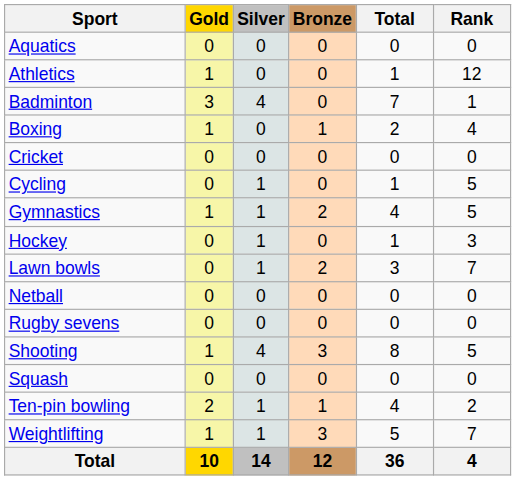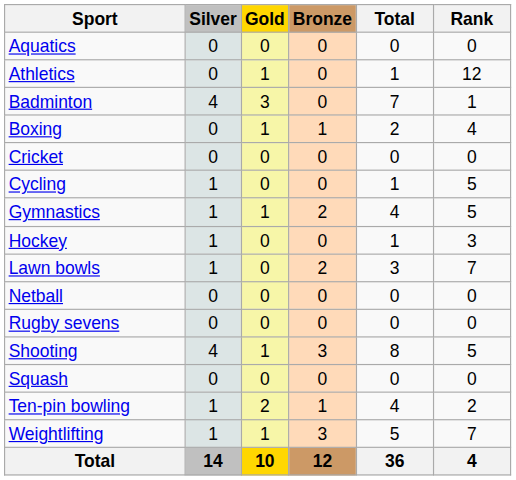 <table class="wikitable sortable" style="text-align:center; font-size:95%">
 <tr>
 <th width=150>Sport</th>
+<th style="background-color:silver; width=60;">Silver</th>
 <th style="background-color:gold; width=60;">Gold</th>
-<th style="background-color:silver; width=60;">Silver</th>
 <th style="background-color:#cc9966; width=60;">Bronze</th>
 <th width=60>Total</th>
 <th width=60>Rank</th>
 </tr>
 <tr>
 <td align=left> <a href='#'>Aquatics</a></td>
+<td bgcolor=#dce5e5>0</td>
 <td bgcolor=#f7f6a8>0</td>
-<td bgcolor=#dce5e5>0</td>
 <td bgcolor=#ffdab9>0</td>
 <td>0</td>
 <td>0</td>
 </tr>
 <tr>
 <td align=left> <a href='#'>Athletics</a></td>
+<td bgcolor=#dce5e5>0</td>
 <td bgcolor=#f7f6a8>1</td>
-<td bgcolor=#dce5e5>0</td>
 <td bgcolor=#ffdab9>0</td>
 <td>1</td>
 <td>12</td>
 </tr>
 <tr>
 <td align=left> <a href='#'>Badminton</a></td>
+<td bgcolor=#dce5e5>4</td>
 <td bgcolor=#f7f6a8>3</td>
-<td bgcolor=#dce5e5>4</td>
 <td bgcolor=#ffdab9>0</td>
 <td>7</td>
 <td>1</td>
 </tr>
 <tr>
 <td align=left> <a href='#'>Boxing</a></td>
+<td bgcolor=#dce5e5>0</td>
 <td bgcolor=#f7f6a8>1</td>
-<td bgcolor=#dce5e5>0</td>
 <td bgcolor=#ffdab9>1</td>
 <td>2</td>
 <td>4</td>
 </tr>
 <tr>
 <td align=left> <a href='#'>Cricket</a></td>
+<td bgcolor=#dce5e5>0</td>
 <td bgcolor=#f7f6a8>0</td>
-<td bgcolor=#dce5e5>0</td>
 <td bgcolor=#ffdab9>0</td>
 <td>0</td>
 <td>0</td>
 </tr>
 <tr>
 <td align=left> <a href='#'>Cycling</a></td>
+<td bgcolor=#dce5e5>1</td>
 <td bgcolor=#f7f6a8>0</td>
-<td bgcolor=#dce5e5>1</td>
 <td bgcolor=#ffdab9>0</td>
 <td>1</td>
 <td>5</td>
 </tr>
 <tr>
 <td align=left> <a href='#'>Gymnastics</a></td>
+<td bgcolor=#dce5e5>1</td>
 <td bgcolor=#f7f6a8>1</td>
-<td bgcolor=#dce5e5>1</td>
 <td bgcolor=#ffdab9>2</td>
 <td>4</td>
 <td>5</td>
 </tr>
 <tr>
 <td align=left> <a href='#'>Hockey</a></td>
+<td bgcolor=#dce5e5>1</td>
 <td bgcolor=#f7f6a8>0</td>
-<td bgcolor=#dce5e5>1</td>
 <td bgcolor=#ffdab9>0</td>
 <td>1</td>
 <td>3</td>
 </tr>
 <tr>
 <td align=left> <a href='#'>Lawn bowls</a></td>
+<td bgcolor=#dce5e5>1</td>
 <td bgcolor=#f7f6a8>0</td>
-<td bgcolor=#dce5e5>1</td>
 <td bgcolor=#ffdab9>2</td>
 <td>3</td>
 <td>7</td>
 </tr>
 <tr>
 <td align=left> <a href='#'>Netball</a></td>
+<td bgcolor=#dce5e5>0</td>
 <td bgcolor=#f7f6a8>0</td>
-<td bgcolor=#dce5e5>0</td>
 <td bgcolor=#ffdab9>0</td>
 <td>0</td>
 <td>0</td>
 </tr>
 <tr>
 <td align=left> <a href='#'>Rugby sevens</a></td>
+<td bgcolor=#dce5e5>0</td>
 <td bgcolor=#f7f6a8>0</td>
-<td bgcolor=#dce5e5>0</td>
 <td bgcolor=#ffdab9>0</td>
 <td>0</td>
 <td>0</td>
 </tr>
 <tr>
 <td align=left> <a href='#'>Shooting</a></td>
+<td bgcolor=#dce5e5>4</td>
 <td bgcolor=#f7f6a8>1</td>
-<td bgcolor=#dce5e5>4</td>
 <td bgcolor=#ffdab9>3</td>
 <td>8</td>
 <td>5</td>
 </tr>
 <tr>
 <td align=left> <a href='#'>Squash</a></td>
+<td bgcolor=#dce5e5>0</td>
 <td bgcolor=#f7f6a8>0</td>
-<td bgcolor=#dce5e5>0</td>
 <td bgcolor=#ffdab9>0</td>
 <td>0</td>
 <td>0</td>
 </tr>
 <tr>
 <td align=left> <a href='#'>Ten-pin bowling</a></td>
+<td bgcolor=#dce5e5>1</td>
 <td bgcolor=#f7f6a8>2</td>
-<td bgcolor=#dce5e5>1</td>
 <td bgcolor=#ffdab9>1</td>
 <td>4</td>
 <td>2</td>
 </tr>
 <tr>
 <td align=left> <a href='#'>Weightlifting</a></td>
+<td bgcolor=#dce5e5>1</td>
 <td bgcolor=#f7f6a8>1</td>
-<td bgcolor=#dce5e5>1</td>
 <td bgcolor=#ffdab9>3</td>
 <td>5</td>
 <td>7</td>
 </tr>
 <tr>
 <th>Total</th>
+<th style="background-color:silver; width=60;">14</th>
 <th style="background-color:gold; width=60;">10</th>
-<th style="background-color:silver; width=60;">14</th>
 <th style="background-color:#cc9966; width=60;">12</th>
 <th>36</th>
 <th>4</th>
 </tr>
 </table>
